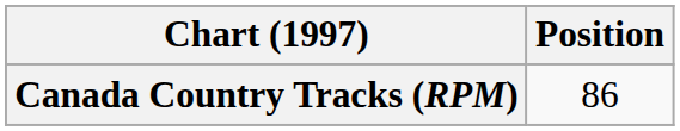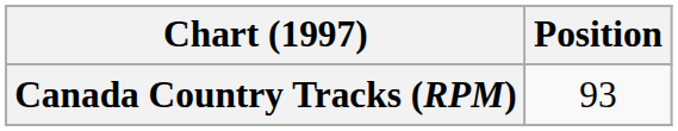 <table class="wikitable plainrowheaders" style="text-align:center">
 <tr>
 <th>Chart (1997)</th>
 <th>Position</th>
 </tr>
 <tr>
 <th scope="row">Canada Country Tracks (<em>RPM</em>)</th>
-<td>86</td>
+<td>93</td>
 </tr>
 </table>
